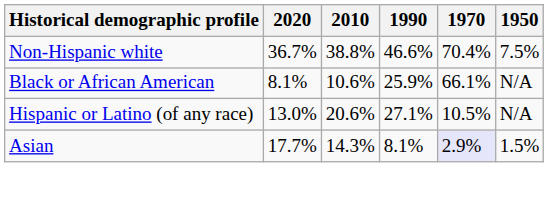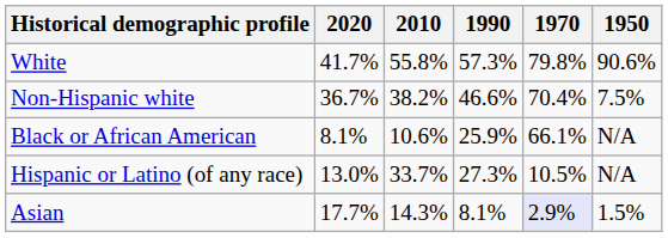 <table class="wikitable sortable collapsible mw-collapsed" style="font-size: 90%;">
 <tr>
 <th>Historical demographic profile</th>
 <th>2020</th>
 <th>2010</th>
 <th>1990</th>
 <th>1970</th>
 <th>1950</th>
 </tr>
 <tr>
+<td><a href='#'>White</a></td>
+<td>41.7%</td>
+<td>55.8%</td>
+<td>57.3%</td>
+<td>79.8%</td>
+<td>90.6%</td>
+</tr>
+<tr>
 <td><a href='#'>Non-Hispanic white</a></td>
 <td>36.7%</td>
-<td>38.8%</td>
+<td>38.2%</td>
 <td>46.6%</td>
 <td>70.4%</td>
 <td>7.5%</td>
 </tr>
 <tr>
 <td><a href='#'>Black or African American</a></td>
 <td>8.1%</td>
 <td>10.6%</td>
 <td>25.9%</td>
 <td>66.1%</td>
 <td>N/A</td>
 </tr>
 <tr>
 <td><a href='#'>Hispanic or Latino</a> (of any race)</td>
 <td>13.0%</td>
-<td>20.6%</td>
-<td>27.1%</td>
+<td>33.7%</td>
+<td>27.3%</td>
 <td>10.5%</td>
 <td>N/A</td>
 </tr>
 <tr>
 <td><a href='#'>Asian</a></td>
 <td>17.7%</td>
 <td>14.3%</td>
 <td>8.1%</td>
 <td style="background: lavender;">2.9%</td>
 <td>1.5%</td>
 </tr>
 </table>
